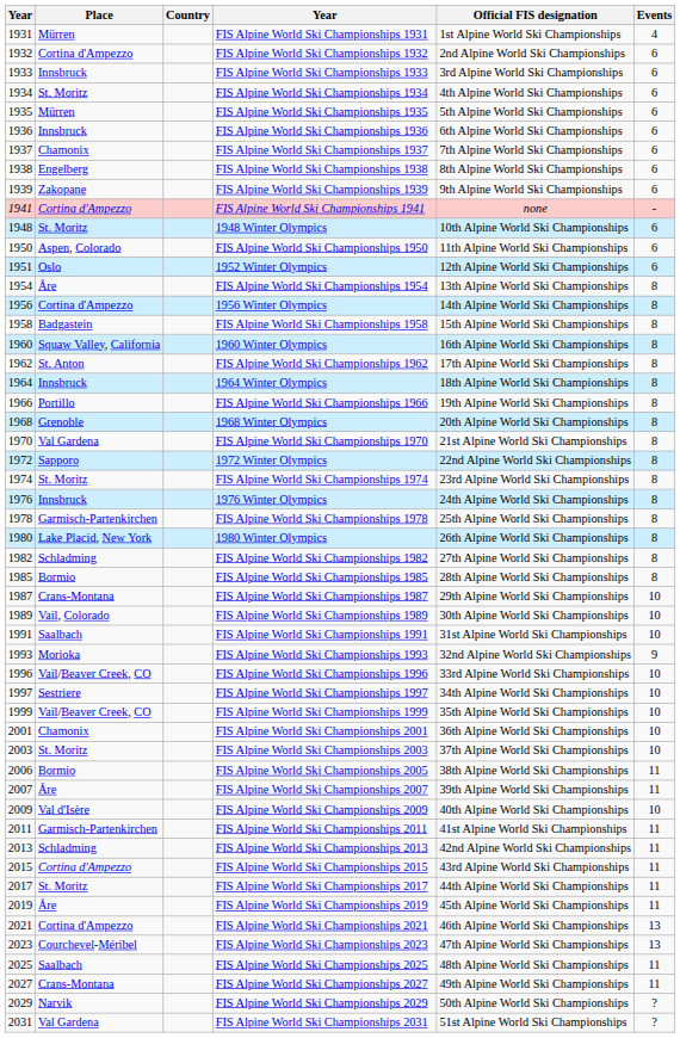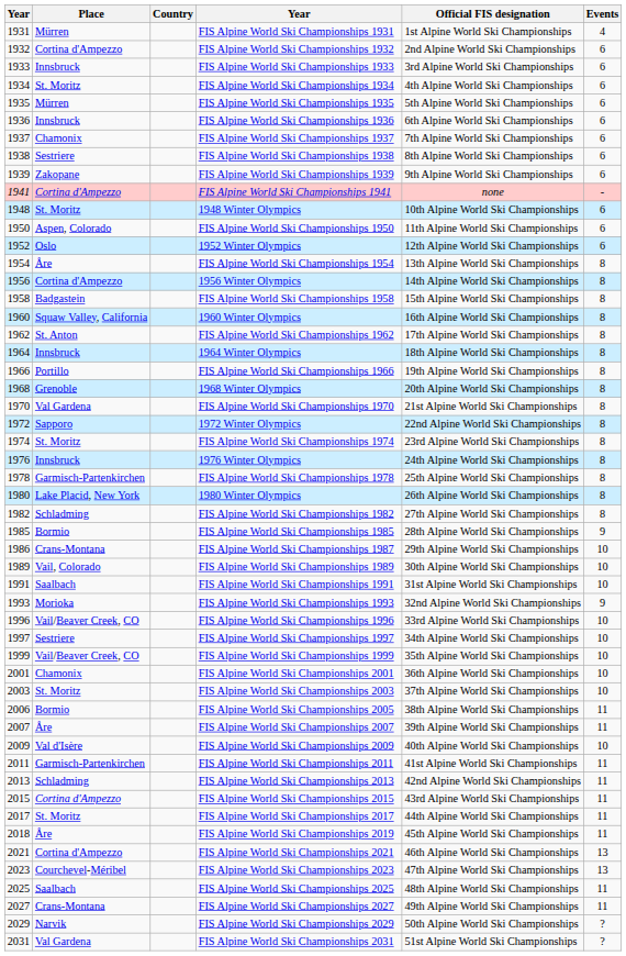 <table class="wikitable sortable">
 <tr>
 <th>Year</th>
 <th>Place</th>
 <th>Country</th>
 <th>Year</th>
 <th>Official FIS designation</th>
 <th>Events</th>
 </tr>
 <tr>
 <td>1931</td>
 <td><a href='#'>Mürren</a></td>
 <td> </td>
 <td><a href='#'>FIS Alpine World Ski Championships 1931</a>  </td>
 <td>1st Alpine World Ski Championships</td>
 <td align=center>4</td>
 </tr>
 <tr>
 <td>1932</td>
 <td><a href='#'>Cortina d'Ampezzo</a></td>
 <td></td>
 <td><a href='#'>FIS Alpine World Ski Championships 1932</a></td>
 <td>2nd Alpine World Ski Championships</td>
 <td align=center>6</td>
 </tr>
 <tr>
 <td>1933</td>
 <td><a href='#'>Innsbruck</a></td>
 <td></td>
 <td><a href='#'>FIS Alpine World Ski Championships 1933</a></td>
 <td>3rd Alpine World Ski Championships</td>
 <td align=center>6</td>
 </tr>
 <tr>
 <td>1934</td>
 <td><a href='#'>St. Moritz</a></td>
 <td> </td>
 <td><a href='#'>FIS Alpine World Ski Championships 1934</a></td>
 <td>4th Alpine World Ski Championships</td>
 <td align=center>6</td>
 </tr>
 <tr>
 <td>1935</td>
 <td><a href='#'>Mürren</a></td>
 <td> </td>
 <td><a href='#'>FIS Alpine World Ski Championships 1935</a></td>
 <td>5th Alpine World Ski Championships</td>
 <td align=center>6</td>
 </tr>
 <tr>
 <td>1936</td>
 <td><a href='#'>Innsbruck</a></td>
 <td></td>
 <td><a href='#'>FIS Alpine World Ski Championships 1936</a></td>
 <td>6th Alpine World Ski Championships</td>
 <td align=center>6</td>
 </tr>
 <tr>
 <td>1937</td>
 <td><a href='#'>Chamonix</a></td>
 <td></td>
 <td><a href='#'>FIS Alpine World Ski Championships 1937</a></td>
 <td>7th Alpine World Ski Championships</td>
 <td align=center>6</td>
 </tr>
 <tr>
 <td>1938</td>
-<td><a href='#'>Engelberg</a></td>
+<td><a href='#'>Sestriere</a></td>
 <td> </td>
 <td><a href='#'>FIS Alpine World Ski Championships 1938</a></td>
 <td>8th Alpine World Ski Championships</td>
 <td align=center>6</td>
 </tr>
 <tr>
 <td>1939</td>
 <td><a href='#'>Zakopane</a></td>
 <td></td>
 <td><a href='#'>FIS Alpine World Ski Championships 1939</a></td>
 <td>9th Alpine World Ski Championships</td>
 <td align=center>6</td>
 </tr>
 <tr bgcolor=#FFCCCC>
 <td><em>1941</em></td>
 <td><em><a href='#'>Cortina d'Ampezzo</a></em></td>
 <td><em></em></td>
 <td><em><a href='#'>FIS Alpine World Ski Championships 1941</a></em></td>
 <td align=center><em>none</em></td>
 <td align=center>-</td>
 </tr>
 <tr bgcolor=#CCEEFF>
 <td>1948</td>
 <td><a href='#'>St. Moritz</a></td>
 <td> </td>
 <td><a href='#'>1948 Winter Olympics</a></td>
 <td>10th Alpine World Ski Championships</td>
 <td align=center>6</td>
 </tr>
 <tr>
 <td>1950</td>
 <td><a href='#'>Aspen</a>, <a href='#'>Colorado</a></td>
 <td></td>
 <td><a href='#'>FIS Alpine World Ski Championships 1950</a></td>
 <td>11th Alpine World Ski Championships</td>
 <td align=center>6</td>
 </tr>
 <tr bgcolor=#CCEEFF>
-<td>1951</td>
+<td>1952</td>
 <td><a href='#'>Oslo</a></td>
 <td></td>
 <td><a href='#'>1952 Winter Olympics</a></td>
 <td>12th Alpine World Ski Championships</td>
 <td align=center>6</td>
 </tr>
 <tr>
 <td>1954</td>
 <td><a href='#'>Åre</a></td>
 <td></td>
 <td><a href='#'>FIS Alpine World Ski Championships 1954</a></td>
 <td>13th Alpine World Ski Championships</td>
 <td align=center>8</td>
 </tr>
 <tr bgcolor=#CCEEFF>
 <td>1956</td>
 <td><a href='#'>Cortina d'Ampezzo</a></td>
 <td></td>
 <td><a href='#'>1956 Winter Olympics</a></td>
 <td>14th Alpine World Ski Championships</td>
 <td align=center>8</td>
 </tr>
 <tr>
 <td>1958</td>
 <td><a href='#'>Badgastein</a></td>
 <td></td>
 <td><a href='#'>FIS Alpine World Ski Championships 1958</a></td>
 <td>15th Alpine World Ski Championships</td>
 <td align=center>8</td>
 </tr>
 <tr bgcolor=#CCEEFF>
 <td>1960</td>
 <td><a href='#'>Squaw Valley</a>, <a href='#'>California</a></td>
 <td></td>
 <td><a href='#'>1960 Winter Olympics</a></td>
 <td>16th Alpine World Ski Championships</td>
 <td align=center>8</td>
 </tr>
 <tr>
 <td>1962</td>
 <td><a href='#'>St. Anton</a></td>
 <td></td>
 <td><a href='#'>FIS Alpine World Ski Championships 1962</a></td>
 <td>17th Alpine World Ski Championships</td>
 <td align=center>8</td>
 </tr>
 <tr bgcolor=#CCEEFF>
 <td>1964</td>
 <td><a href='#'>Innsbruck</a></td>
 <td></td>
 <td><a href='#'>1964 Winter Olympics</a></td>
 <td>18th Alpine World Ski Championships</td>
 <td align=center>8</td>
 </tr>
 <tr>
 <td>1966</td>
 <td><a href='#'>Portillo</a></td>
 <td></td>
 <td><a href='#'>FIS Alpine World Ski Championships 1966</a></td>
 <td>19th Alpine World Ski Championships</td>
 <td align=center>8</td>
 </tr>
 <tr bgcolor=#CCEEFF>
 <td>1968</td>
 <td><a href='#'>Grenoble</a></td>
 <td></td>
 <td><a href='#'>1968 Winter Olympics</a></td>
 <td>20th Alpine World Ski Championships</td>
 <td align=center>8</td>
 </tr>
 <tr>
 <td>1970</td>
 <td><a href='#'>Val Gardena</a></td>
 <td></td>
 <td><a href='#'>FIS Alpine World Ski Championships 1970</a></td>
 <td>21st Alpine World Ski Championships</td>
 <td align=center>8</td>
 </tr>
 <tr bgcolor=#CCEEFF>
 <td>1972</td>
 <td><a href='#'>Sapporo</a></td>
 <td></td>
 <td><a href='#'>1972 Winter Olympics</a></td>
 <td>22nd Alpine World Ski Championships</td>
 <td align=center>8</td>
 </tr>
 <tr>
 <td>1974</td>
 <td><a href='#'>St. Moritz</a></td>
 <td> </td>
 <td><a href='#'>FIS Alpine World Ski Championships 1974</a></td>
 <td>23rd Alpine World Ski Championships</td>
 <td align=center>8</td>
 </tr>
 <tr bgcolor=#CCEEFF>
 <td>1976</td>
 <td><a href='#'>Innsbruck</a></td>
 <td></td>
 <td><a href='#'>1976 Winter Olympics</a></td>
 <td>24th Alpine World Ski Championships</td>
 <td align=center>8</td>
 </tr>
 <tr>
 <td>1978</td>
 <td><a href='#'>Garmisch-Partenkirchen</a></td>
 <td></td>
 <td><a href='#'>FIS Alpine World Ski Championships 1978</a></td>
 <td>25th Alpine World Ski Championships</td>
 <td align=center>8</td>
 </tr>
 <tr bgcolor=#CCEEFF>
 <td>1980</td>
 <td><a href='#'>Lake Placid</a>, <a href='#'>New York</a></td>
 <td></td>
 <td><a href='#'>1980 Winter Olympics</a></td>
 <td>26th Alpine World Ski Championships</td>
 <td align=center>8</td>
 </tr>
 <tr>
 <td>1982</td>
 <td><a href='#'>Schladming</a></td>
 <td></td>
 <td><a href='#'>FIS Alpine World Ski Championships 1982</a></td>
 <td>27th Alpine World Ski Championships</td>
 <td align=center>8</td>
 </tr>
 <tr>
 <td>1985</td>
 <td><a href='#'>Bormio</a></td>
 <td></td>
 <td><a href='#'>FIS Alpine World Ski Championships 1985</a></td>
 <td>28th Alpine World Ski Championships</td>
-<td align=center>8</td>
+<td align=center>9</td>
 </tr>
 <tr>
-<td>1987</td>
+<td>1986</td>
 <td><a href='#'>Crans-Montana</a></td>
 <td> </td>
 <td><a href='#'>FIS Alpine World Ski Championships 1987</a></td>
 <td>29th Alpine World Ski Championships</td>
 <td align=center>10</td>
 </tr>
 <tr>
 <td>1989</td>
 <td><a href='#'>Vail</a>, <a href='#'>Colorado</a></td>
 <td></td>
 <td><a href='#'>FIS Alpine World Ski Championships 1989</a></td>
 <td>30th Alpine World Ski Championships</td>
 <td align=center>10</td>
 </tr>
 <tr>
 <td>1991</td>
 <td><a href='#'>Saalbach</a></td>
 <td></td>
 <td><a href='#'>FIS Alpine World Ski Championships 1991</a></td>
 <td>31st Alpine World Ski Championships</td>
 <td align=center>10</td>
 </tr>
 <tr>
 <td>1993</td>
 <td><a href='#'>Morioka</a></td>
 <td></td>
 <td><a href='#'>FIS Alpine World Ski Championships 1993</a></td>
 <td>32nd Alpine World Ski Championships</td>
 <td align=center>9</td>
 </tr>
 <tr>
 <td>1996</td>
 <td><a href='#'>Vail</a>/<a href='#'>Beaver Creek</a>, <a href='#'>CO</a></td>
 <td></td>
 <td><a href='#'>FIS Alpine World Ski Championships 1996</a></td>
 <td>33rd Alpine World Ski Championships</td>
 <td align=center>10</td>
 </tr>
 <tr>
 <td>1997</td>
 <td><a href='#'>Sestriere</a></td>
 <td></td>
 <td><a href='#'>FIS Alpine World Ski Championships 1997</a></td>
 <td>34th Alpine World Ski Championships</td>
 <td align=center>10</td>
 </tr>
 <tr>
 <td>1999</td>
 <td><a href='#'>Vail</a>/<a href='#'>Beaver Creek</a>, <a href='#'>CO</a></td>
 <td></td>
 <td><a href='#'>FIS Alpine World Ski Championships 1999</a></td>
 <td>35th Alpine World Ski Championships</td>
 <td align=center>10</td>
 </tr>
 <tr>
 <td>2001</td>
 <td><a href='#'>Chamonix</a></td>
 <td></td>
 <td><a href='#'>FIS Alpine World Ski Championships 2001</a></td>
 <td>36th Alpine World Ski Championships</td>
 <td align=center>10</td>
 </tr>
 <tr>
 <td>2003</td>
 <td><a href='#'>St. Moritz</a></td>
 <td> </td>
 <td><a href='#'>FIS Alpine World Ski Championships 2003</a></td>
 <td>37th Alpine World Ski Championships</td>
 <td align=center>10</td>
 </tr>
 <tr>
 <td>2006</td>
 <td><a href='#'>Bormio</a></td>
 <td></td>
 <td><a href='#'>FIS Alpine World Ski Championships 2005</a></td>
 <td>38th Alpine World Ski Championships</td>
 <td align=center>11</td>
 </tr>
 <tr>
 <td>2007</td>
 <td><a href='#'>Åre</a></td>
 <td></td>
 <td><a href='#'>FIS Alpine World Ski Championships 2007</a></td>
 <td>39th Alpine World Ski Championships</td>
 <td align=center>11</td>
 </tr>
 <tr>
 <td>2009</td>
 <td><a href='#'>Val d'Isère</a></td>
 <td></td>
 <td><a href='#'>FIS Alpine World Ski Championships 2009</a></td>
 <td>40th Alpine World Ski Championships</td>
 <td align=center>10</td>
 </tr>
 <tr>
 <td>2011</td>
 <td><a href='#'>Garmisch-Partenkirchen</a></td>
 <td></td>
 <td><a href='#'>FIS Alpine World Ski Championships 2011</a></td>
 <td>41st Alpine World Ski Championships</td>
 <td align=center>11</td>
 </tr>
 <tr>
 <td>2013</td>
 <td><a href='#'>Schladming</a></td>
 <td></td>
 <td><a href='#'>FIS Alpine World Ski Championships 2013</a></td>
 <td>42nd Alpine World Ski Championships</td>
 <td align=center>11</td>
 </tr>
 <tr>
 <td>2015</td>
 <td><em><a href='#'>Cortina d'Ampezzo</a></em></td>
 <td></td>
 <td><a href='#'>FIS Alpine World Ski Championships 2015</a></td>
 <td>43rd Alpine World Ski Championships</td>
 <td align=center>11</td>
 </tr>
 <tr>
 <td>2017</td>
 <td><a href='#'>St. Moritz</a></td>
 <td> </td>
 <td><a href='#'>FIS Alpine World Ski Championships 2017</a></td>
 <td>44th Alpine World Ski Championships</td>
 <td align=center>11</td>
 </tr>
 <tr>
-<td>2019</td>
+<td>2018</td>
 <td><a href='#'>Åre</a></td>
 <td></td>
 <td><a href='#'>FIS Alpine World Ski Championships 2019</a></td>
 <td>45th Alpine World Ski Championships</td>
 <td align=center>11</td>
 </tr>
 <tr>
 <td>2021</td>
 <td><a href='#'>Cortina d'Ampezzo</a></td>
 <td></td>
 <td><a href='#'>FIS Alpine World Ski Championships 2021</a></td>
 <td>46th Alpine World Ski Championships</td>
 <td align=center>13</td>
 </tr>
 <tr>
 <td>2023</td>
 <td><a href='#'>Courchevel</a>-<a href='#'>Méribel</a></td>
 <td></td>
 <td><a href='#'>FIS Alpine World Ski Championships 2023</a></td>
 <td>47th Alpine World Ski Championships</td>
 <td align=center>13</td>
 </tr>
 <tr>
 <td>2025</td>
 <td><a href='#'>Saalbach</a></td>
 <td></td>
 <td><a href='#'>FIS Alpine World Ski Championships 2025</a></td>
 <td>48th Alpine World Ski Championships</td>
 <td align=center>11</td>
 </tr>
 <tr>
 <td>2027</td>
 <td><a href='#'>Crans-Montana</a></td>
 <td> </td>
 <td><a href='#'>FIS Alpine World Ski Championships 2027</a></td>
 <td>49th Alpine World Ski Championships</td>
 <td align=center>11</td>
 </tr>
 <tr>
 <td>2029</td>
 <td><a href='#'>Narvik</a></td>
 <td> </td>
 <td><a href='#'>FIS Alpine World Ski Championships 2029</a></td>
 <td>50th Alpine World Ski Championships</td>
 <td align=center>?</td>
 </tr>
 <tr>
 <td>2031</td>
 <td><a href='#'>Val Gardena</a></td>
 <td></td>
 <td><a href='#'>FIS Alpine World Ski Championships 2031</a></td>
 <td>51st Alpine World Ski Championships</td>
 <td align=center>?</td>
 </tr>
 </table>
